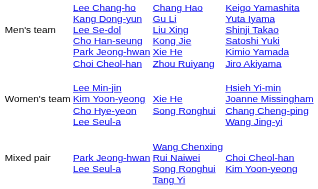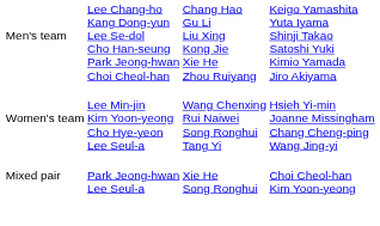 <table>
 <tr>
 <td>Men's team<br></td>
 <td><br><a href='#'>Lee Chang-ho</a><br><a href='#'>Kang Dong-yun</a><br><a href='#'>Lee Se-dol</a><br><a href='#'>Cho Han-seung</a><br><a href='#'>Park Jeong-hwan</a><br><a href='#'>Choi Cheol-han</a></td>
 <td><br><a href='#'>Chang Hao</a><br><a href='#'>Gu Li</a><br><a href='#'>Liu Xing</a><br><a href='#'>Kong Jie</a><br><a href='#'>Xie He</a><br><a href='#'>Zhou Ruiyang</a></td>
 <td><br><a href='#'>Keigo Yamashita</a><br><a href='#'>Yuta Iyama</a><br><a href='#'>Shinji Takao</a><br><a href='#'>Satoshi Yuki</a><br><a href='#'>Kimio Yamada</a><br><a href='#'>Jiro Akiyama</a></td>
 </tr>
 <tr>
 <td>Women's team<br></td>
 <td><br><a href='#'>Lee Min-jin</a><br><a href='#'>Kim Yoon-yeong</a><br><a href='#'>Cho Hye-yeon</a><br><a href='#'>Lee Seul-a</a></td>
-<td><br><a href='#'>Xie He</a><br><a href='#'>Song Ronghui</a></td>
+<td><br><a href='#'>Wang Chenxing</a><br><a href='#'>Rui Naiwei</a><br><a href='#'>Song Ronghui</a><br><a href='#'>Tang Yi</a></td>
 <td><br><a href='#'>Hsieh Yi-min</a><br><a href='#'>Joanne Missingham</a><br><a href='#'>Chang Cheng-ping</a><br><a href='#'>Wang Jing-yi</a></td>
 </tr>
 <tr>
 <td>Mixed pair<br></td>
 <td><br><a href='#'>Park Jeong-hwan</a><br><a href='#'>Lee Seul-a</a></td>
-<td><br><a href='#'>Wang Chenxing</a><br><a href='#'>Rui Naiwei</a><br><a href='#'>Song Ronghui</a><br><a href='#'>Tang Yi</a></td>
+<td><br><a href='#'>Xie He</a><br><a href='#'>Song Ronghui</a></td>
 <td><br><a href='#'>Choi Cheol-han</a><br><a href='#'>Kim Yoon-yeong</a></td>
 </tr>
 </table>
